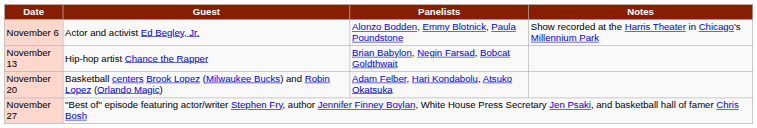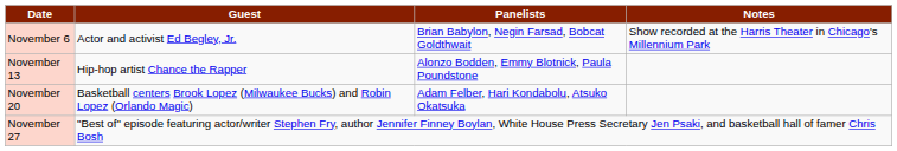 <table class="wikitable">
 <tr>
 <th style="background:#871E00;color:#FFFFFF;">Date</th>
 <th style="background:#871E00;color:#FFFFFF;">Guest</th>
 <th style="background:#871E00;color:#FFFFFF;">Panelists</th>
 <th style="background:#871E00;color:#FFFFFF;">Notes</th>
 </tr>
 <tr>
 <td style="background:#FDD6CC;color:#000000;">November 6</td>
 <td>Actor and activist <a href='#'>Ed Begley, Jr.</a></td>
-<td><a href='#'>Alonzo Bodden</a>, <a href='#'>Emmy Blotnick</a>, <a href='#'>Paula Poundstone</a></td>
+<td><a href='#'>Brian Babylon</a>, <a href='#'>Negin Farsad</a>, <a href='#'>Bobcat Goldthwait</a></td>
 <td>Show recorded at the <a href='#'>Harris Theater</a> in <a href='#'>Chicago</a>'s <a href='#'>Millennium Park</a></td>
 </tr>
 <tr>
 <td style="background:#FDD6CC;color:#000000;">November 13</td>
 <td>Hip-hop artist <a href='#'>Chance the Rapper</a></td>
-<td><a href='#'>Brian Babylon</a>, <a href='#'>Negin Farsad</a>, <a href='#'>Bobcat Goldthwait</a></td>
+<td><a href='#'>Alonzo Bodden</a>, <a href='#'>Emmy Blotnick</a>, <a href='#'>Paula Poundstone</a></td>
 <td></td>
 </tr>
 <tr>
 <td style="background:#FDD6CC;color:#000000;">November 20</td>
 <td>Basketball <a href='#'>centers</a> <a href='#'>Brook Lopez</a> (<a href='#'>Milwaukee Bucks</a>) and <a href='#'>Robin Lopez</a> (<a href='#'>Orlando Magic</a>)</td>
 <td><a href='#'>Adam Felber</a>, <a href='#'>Hari Kondabolu</a>, <a href='#'>Atsuko Okatsuka</a></td>
 <td></td>
 </tr>
 <tr>
 <td style="background:#FDD6CC;color:#000000;">November 27</td>
 <td colspan=3>"Best of" episode featuring actor/writer <a href='#'>Stephen Fry</a>, author <a href='#'>Jennifer Finney Boylan</a>, White House Press Secretary <a href='#'>Jen Psaki</a>, and basketball hall of famer <a href='#'>Chris Bosh</a></td>
 </tr>
 </table>
